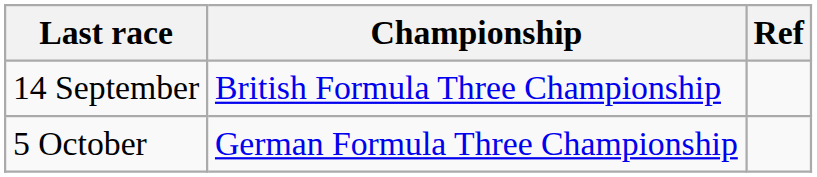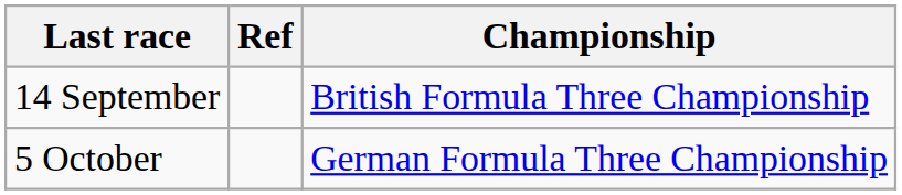 <table class="wikitable" style="font-size: 95%">
 <tr>
 <th>Last race</th>
+<th>Ref</th>
 <th>Championship</th>
-<th>Ref</th>
 </tr>
 <tr>
 <td>14 September</td>
+<td></td>
 <td><a href='#'>British Formula Three Championship</a></td>
-<td></td>
 </tr>
 <tr>
 <td>5 October</td>
+<td></td>
 <td><a href='#'>German Formula Three Championship</a></td>
-<td></td>
 </tr>
 </table>
